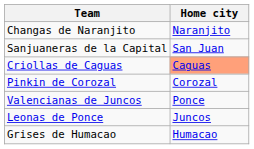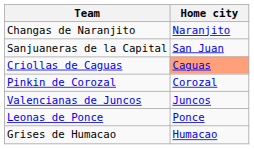 <table class="wikitable sortable">
 <tr>
 <th>Team</th>
 <th width=90>Home city</th>
 </tr>
 <tr>
 <td>Changas de Naranjito</td>
 <td><a href='#'>Naranjito</a></td>
 </tr>
 <tr>
 <td>Sanjuaneras de la Capital</td>
 <td><a href='#'>San Juan</a></td>
 </tr>
 <tr>
 <td><a href='#'>Criollas de Caguas</a></td>
 <td style="background: lightsalmon;"><a href='#'>Caguas</a></td>
 </tr>
 <tr>
 <td><a href='#'>Pinkin de Corozal</a></td>
 <td><a href='#'>Corozal</a></td>
 </tr>
 <tr>
 <td><a href='#'>Valencianas de Juncos</a></td>
-<td><a href='#'>Ponce</a></td>
+<td><a href='#'>Juncos</a></td>
 </tr>
 <tr>
 <td><a href='#'>Leonas de Ponce</a></td>
-<td><a href='#'>Juncos</a></td>
+<td><a href='#'>Ponce</a></td>
 </tr>
 <tr>
 <td>Grises de Humacao</td>
 <td><a href='#'>Humacao</a></td>
 </tr>
 </table>
